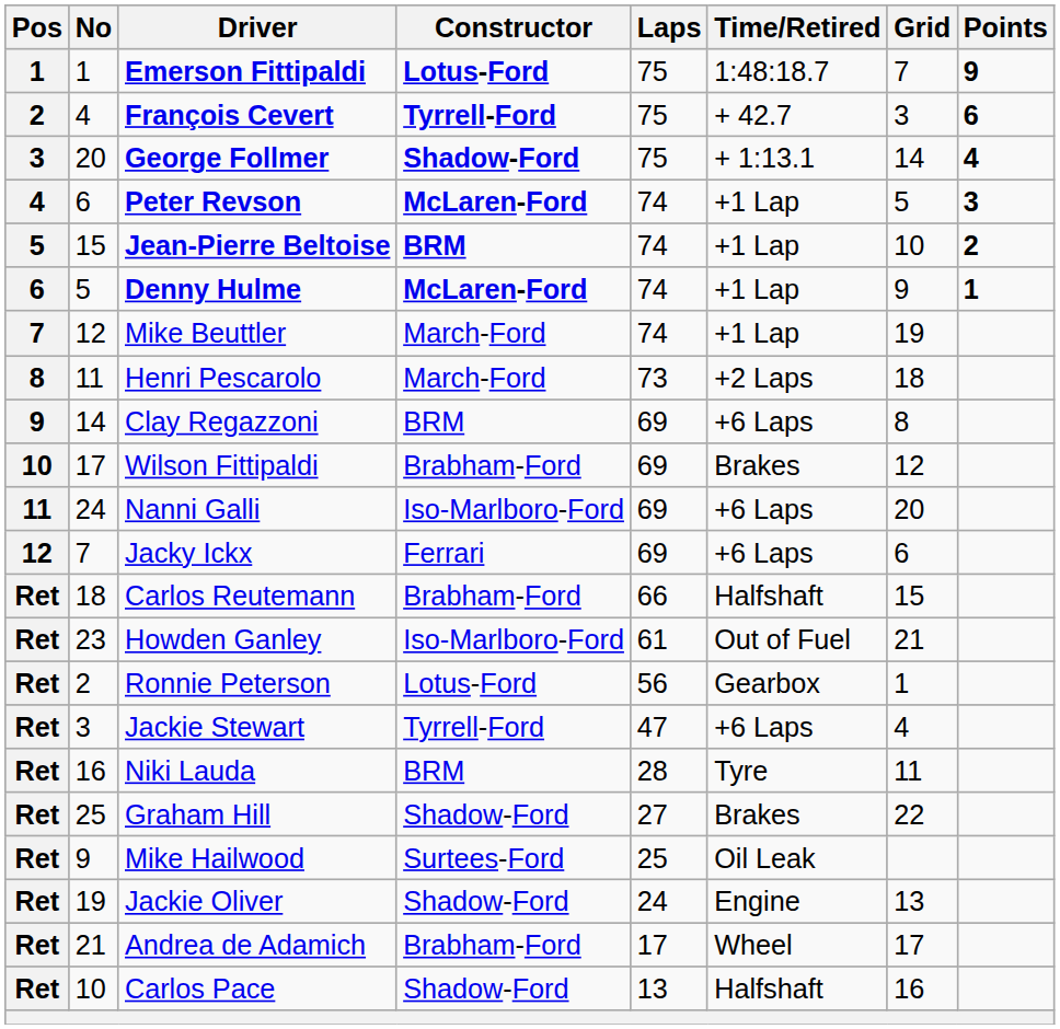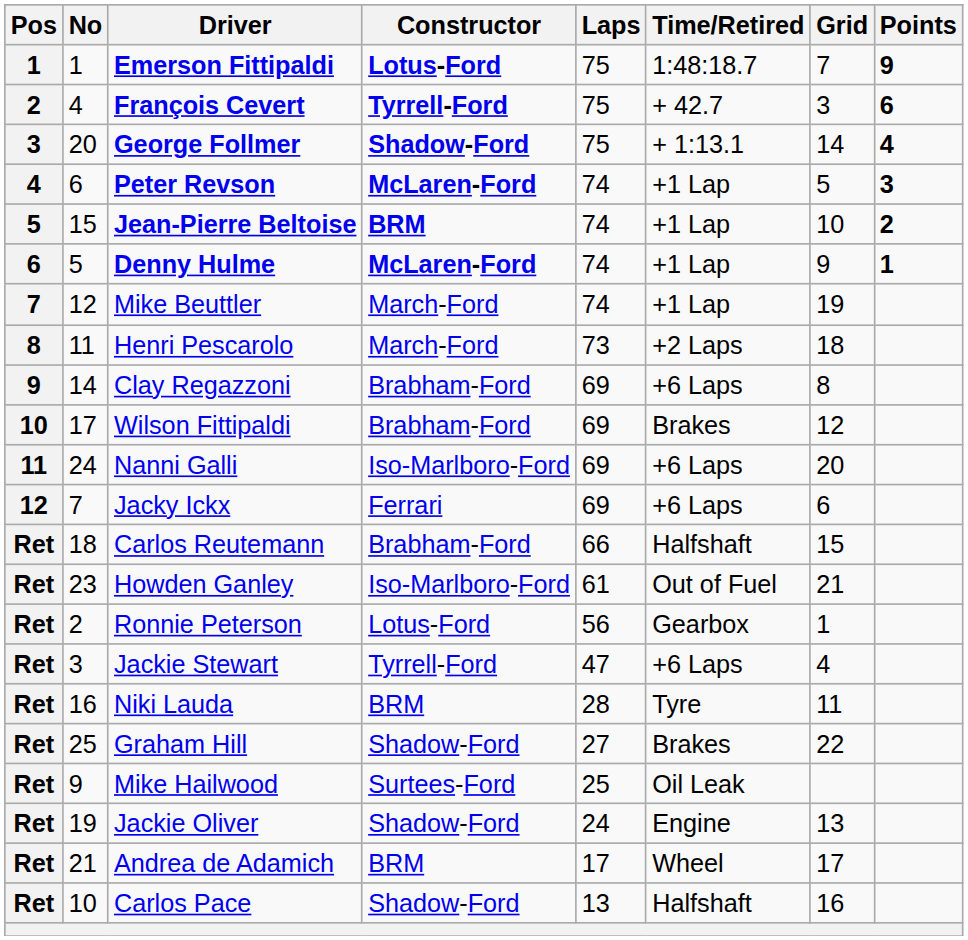 <table class="wikitable" style="font-size: 95%;">
 <tr>
 <th>Pos</th>
 <th>No</th>
 <th>Driver</th>
 <th>Constructor</th>
 <th>Laps</th>
 <th>Time/Retired</th>
 <th>Grid</th>
 <th>Points</th>
 </tr>
 <tr>
 <th>1</th>
 <td>1</td>
 <td> <strong><a href='#'>Emerson Fittipaldi</a></strong></td>
 <td><strong><a href='#'>Lotus</a>-<a href='#'>Ford</a></strong></td>
 <td>75</td>
 <td>1:48:18.7</td>
 <td>7</td>
 <td><strong>9</strong></td>
 </tr>
 <tr>
 <th>2</th>
 <td>4</td>
 <td> <strong><a href='#'>François Cevert</a></strong></td>
 <td><strong><a href='#'>Tyrrell</a>-<a href='#'>Ford</a></strong></td>
 <td>75</td>
 <td>+ 42.7</td>
 <td>3</td>
 <td><strong>6</strong></td>
 </tr>
 <tr>
 <th>3</th>
 <td>20</td>
 <td> <strong><a href='#'>George Follmer</a></strong></td>
 <td><strong><a href='#'>Shadow</a>-<a href='#'>Ford</a></strong></td>
 <td>75</td>
 <td>+ 1:13.1</td>
 <td>14</td>
 <td><strong>4</strong></td>
 </tr>
 <tr>
 <th>4</th>
 <td>6</td>
 <td> <strong><a href='#'>Peter Revson</a></strong></td>
 <td><strong><a href='#'>McLaren</a>-<a href='#'>Ford</a></strong></td>
 <td>74</td>
 <td>+1 Lap</td>
 <td>5</td>
 <td><strong>3</strong></td>
 </tr>
 <tr>
 <th>5</th>
 <td>15</td>
 <td> <strong><a href='#'>Jean-Pierre Beltoise</a></strong></td>
 <td><strong><a href='#'>BRM</a></strong></td>
 <td>74</td>
 <td>+1 Lap</td>
 <td>10</td>
 <td><strong>2</strong></td>
 </tr>
 <tr>
 <th>6</th>
 <td>5</td>
 <td> <strong><a href='#'>Denny Hulme</a></strong></td>
 <td><strong><a href='#'>McLaren</a>-<a href='#'>Ford</a></strong></td>
 <td>74</td>
 <td>+1 Lap</td>
 <td>9</td>
 <td><strong>1</strong></td>
 </tr>
 <tr>
 <th>7</th>
 <td>12</td>
 <td> <a href='#'>Mike Beuttler</a></td>
 <td><a href='#'>March</a>-<a href='#'>Ford</a></td>
 <td>74</td>
 <td>+1 Lap</td>
 <td>19</td>
 <td> </td>
 </tr>
 <tr>
 <th>8</th>
 <td>11</td>
 <td> <a href='#'>Henri Pescarolo</a></td>
 <td><a href='#'>March</a>-<a href='#'>Ford</a></td>
 <td>73</td>
 <td>+2 Laps</td>
 <td>18</td>
 <td> </td>
 </tr>
 <tr>
 <th>9</th>
 <td>14</td>
 <td> <a href='#'>Clay Regazzoni</a></td>
-<td><a href='#'>BRM</a></td>
+<td><a href='#'>Brabham</a>-<a href='#'>Ford</a></td>
 <td>69</td>
 <td>+6 Laps</td>
 <td>8</td>
 <td> </td>
 </tr>
 <tr>
 <th>10</th>
 <td>17</td>
 <td> <a href='#'>Wilson Fittipaldi</a></td>
 <td><a href='#'>Brabham</a>-<a href='#'>Ford</a></td>
 <td>69</td>
 <td>Brakes</td>
 <td>12</td>
 <td> </td>
 </tr>
 <tr>
 <th>11</th>
 <td>24</td>
 <td> <a href='#'>Nanni Galli</a></td>
 <td><a href='#'>Iso-Marlboro</a>-<a href='#'>Ford</a></td>
 <td>69</td>
 <td>+6 Laps</td>
 <td>20</td>
 <td> </td>
 </tr>
 <tr>
 <th>12</th>
 <td>7</td>
 <td> <a href='#'>Jacky Ickx</a></td>
 <td><a href='#'>Ferrari</a></td>
 <td>69</td>
 <td>+6 Laps</td>
 <td>6</td>
 <td> </td>
 </tr>
 <tr>
 <th>Ret</th>
 <td>18</td>
 <td> <a href='#'>Carlos Reutemann</a></td>
 <td><a href='#'>Brabham</a>-<a href='#'>Ford</a></td>
 <td>66</td>
 <td>Halfshaft</td>
 <td>15</td>
 <td> </td>
 </tr>
 <tr>
 <th>Ret</th>
 <td>23</td>
 <td> <a href='#'>Howden Ganley</a></td>
 <td><a href='#'>Iso-Marlboro</a>-<a href='#'>Ford</a></td>
 <td>61</td>
 <td>Out of Fuel</td>
 <td>21</td>
 <td> </td>
 </tr>
 <tr>
 <th>Ret</th>
 <td>2</td>
 <td> <a href='#'>Ronnie Peterson</a></td>
 <td><a href='#'>Lotus</a>-<a href='#'>Ford</a></td>
 <td>56</td>
 <td>Gearbox</td>
 <td>1</td>
 <td> </td>
 </tr>
 <tr>
 <th>Ret</th>
 <td>3</td>
 <td> <a href='#'>Jackie Stewart</a></td>
 <td><a href='#'>Tyrrell</a>-<a href='#'>Ford</a></td>
 <td>47</td>
 <td>+6 Laps</td>
 <td>4</td>
 <td> </td>
 </tr>
 <tr>
 <th>Ret</th>
 <td>16</td>
 <td> <a href='#'>Niki Lauda</a></td>
 <td><a href='#'>BRM</a></td>
 <td>28</td>
 <td>Tyre</td>
 <td>11</td>
 <td> </td>
 </tr>
 <tr>
 <th>Ret</th>
 <td>25</td>
 <td> <a href='#'>Graham Hill</a></td>
 <td><a href='#'>Shadow</a>-<a href='#'>Ford</a></td>
 <td>27</td>
 <td>Brakes</td>
 <td>22</td>
 <td> </td>
 </tr>
 <tr>
 <th>Ret</th>
 <td>9</td>
 <td> <a href='#'>Mike Hailwood</a></td>
 <td><a href='#'>Surtees</a>-<a href='#'>Ford</a></td>
 <td>25</td>
 <td>Oil Leak</td>
 <td></td>
 <td> </td>
 </tr>
 <tr>
 <th>Ret</th>
 <td>19</td>
 <td> <a href='#'>Jackie Oliver</a></td>
 <td><a href='#'>Shadow</a>-<a href='#'>Ford</a></td>
 <td>24</td>
 <td>Engine</td>
 <td>13</td>
 <td> </td>
 </tr>
 <tr>
 <th>Ret</th>
 <td>21</td>
 <td> <a href='#'>Andrea de Adamich</a></td>
-<td><a href='#'>Brabham</a>-<a href='#'>Ford</a></td>
+<td><a href='#'>BRM</a></td>
 <td>17</td>
 <td>Wheel</td>
 <td>17</td>
 <td> </td>
 </tr>
 <tr>
 <th>Ret</th>
 <td>10</td>
 <td> <a href='#'>Carlos Pace</a></td>
 <td><a href='#'>Shadow</a>-<a href='#'>Ford</a></td>
 <td>13</td>
 <td>Halfshaft</td>
 <td>16</td>
 <td> </td>
 </tr>
 <tr>
 <th colspan="8"></th>
 </tr>
 </table>
